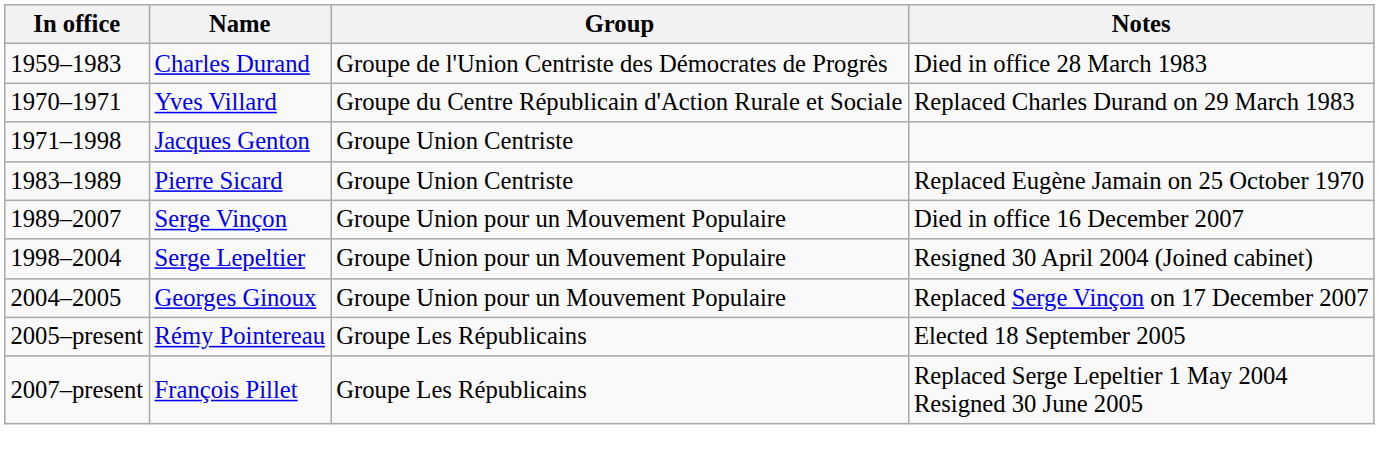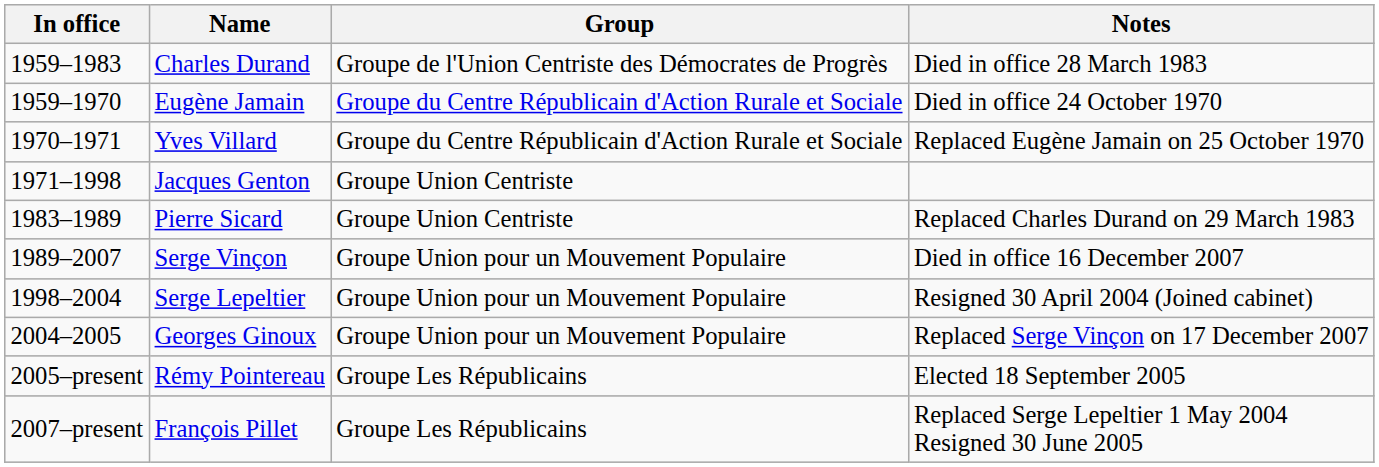 <table class="wikitable sortable">
 <tr>
 <th>In office</th>
 <th>Name</th>
 <th>Group</th>
 <th>Notes</th>
 </tr>
 <tr>
 <td>1959–1983</td>
 <td><a href='#'>Charles Durand</a></td>
 <td>Groupe de l'Union Centriste des Démocrates de Progrès</td>
 <td>Died in office 28 March 1983</td>
 </tr>
 <tr>
+<td>1959–1970</td>
+<td><a href='#'>Eugène Jamain</a></td>
+<td><a href='#'>Groupe du Centre Républicain d'Action Rurale et Sociale</a></td>
+<td>Died in office 24 October 1970</td>
+</tr>
+<tr>
 <td>1970–1971</td>
 <td><a href='#'>Yves Villard</a></td>
 <td>Groupe du Centre Républicain d'Action Rurale et Sociale</td>
-<td>Replaced Charles Durand on 29 March 1983</td>
+<td>Replaced Eugène Jamain on 25 October 1970</td>
 </tr>
 <tr>
 <td>1971–1998</td>
 <td><a href='#'>Jacques Genton</a></td>
 <td>Groupe Union Centriste</td>
 <td></td>
 </tr>
 <tr>
 <td>1983–1989</td>
 <td><a href='#'>Pierre Sicard</a></td>
 <td>Groupe Union Centriste</td>
-<td>Replaced Eugène Jamain on 25 October 1970</td>
+<td>Replaced Charles Durand on 29 March 1983</td>
 </tr>
 <tr>
 <td>1989–2007</td>
 <td><a href='#'>Serge Vinçon</a></td>
 <td>Groupe Union pour un Mouvement Populaire</td>
 <td>Died in office 16 December 2007</td>
 </tr>
 <tr>
 <td>1998–2004</td>
 <td><a href='#'>Serge Lepeltier</a></td>
 <td>Groupe Union pour un Mouvement Populaire</td>
 <td>Resigned 30 April 2004 (Joined cabinet)</td>
 </tr>
 <tr>
 <td>2004–2005</td>
 <td><a href='#'>Georges Ginoux</a></td>
 <td>Groupe Union pour un Mouvement Populaire</td>
 <td>Replaced <a href='#'>Serge Vinçon</a> on 17 December 2007</td>
 </tr>
 <tr>
 <td>2005–present</td>
 <td><a href='#'>Rémy Pointereau</a></td>
 <td>Groupe Les Républicains</td>
 <td>Elected 18 September 2005</td>
 </tr>
 <tr>
 <td>2007–present</td>
 <td><a href='#'>François Pillet</a></td>
 <td>Groupe Les Républicains</td>
 <td>Replaced Serge Lepeltier 1 May 2004<br>Resigned 30 June 2005</td>
 </tr>
 </table>
